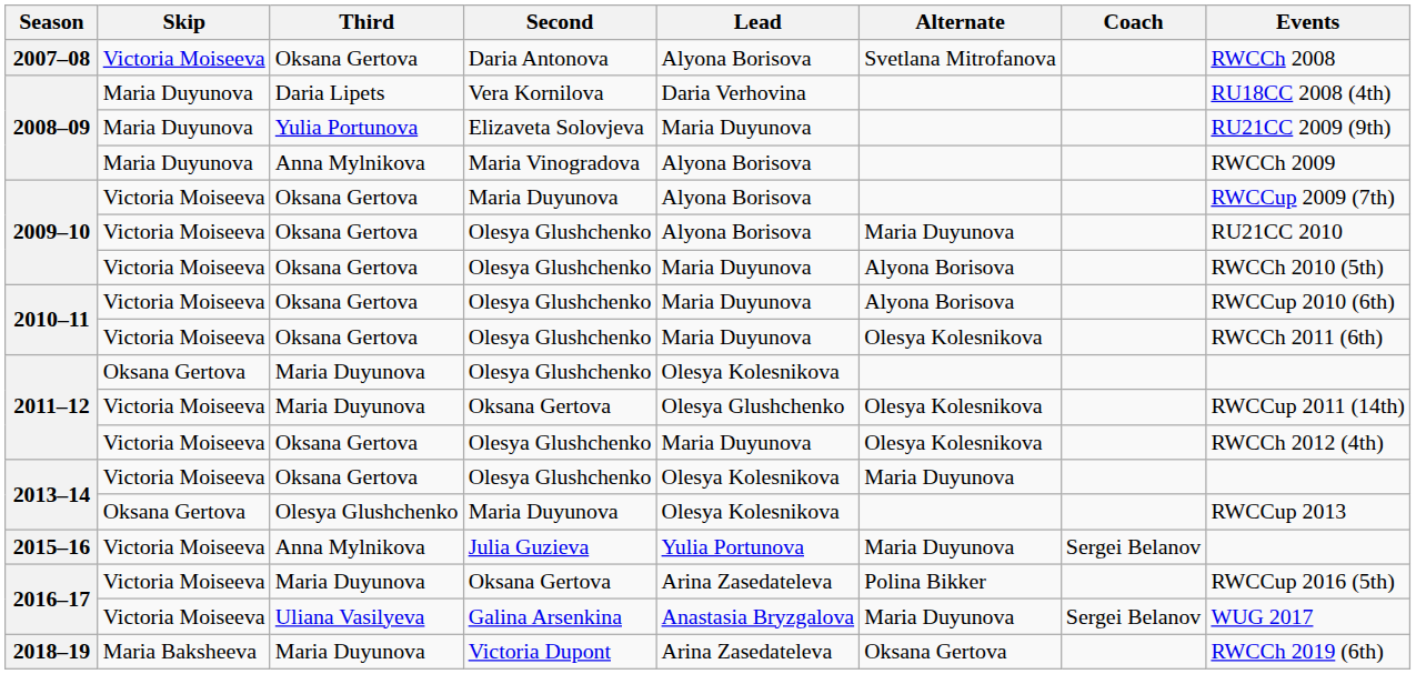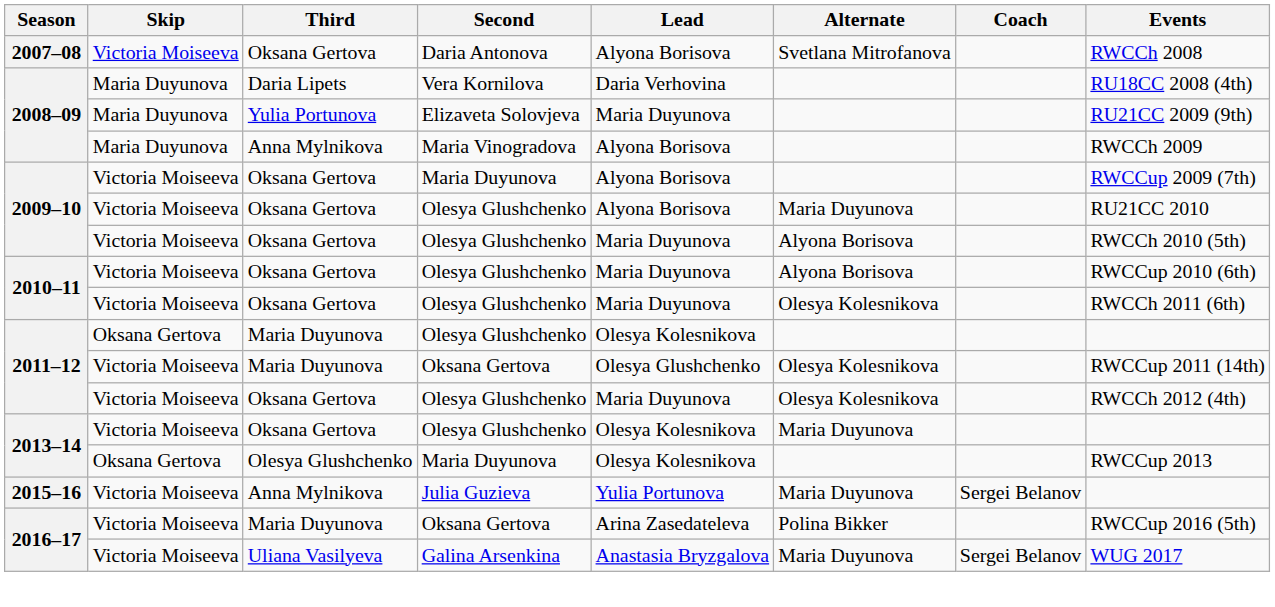 <table class="wikitable">
 <tr>
 <th scope="col" width=60>Season</th>
 <th scope="col">Skip</th>
 <th scope="col">Third</th>
 <th scope="col">Second</th>
 <th scope="col">Lead</th>
 <th scope="col">Alternate</th>
 <th scope="col">Coach</th>
 <th scope="col">Events</th>
 </tr>
 <tr>
 <th scope="row">2007–08</th>
 <td><a href='#'>Victoria Moiseeva</a></td>
 <td>Oksana Gertova</td>
 <td>Daria Antonova</td>
 <td>Alyona Borisova</td>
 <td>Svetlana Mitrofanova</td>
 <td></td>
 <td><a href='#'>RWCCh</a> 2008 </td>
 </tr>
 <tr>
 <th scope="row" rowspan=3>2008–09</th>
 <td>Maria Duyunova</td>
 <td>Daria Lipets</td>
 <td>Vera Kornilova</td>
 <td>Daria Verhovina</td>
 <td></td>
 <td></td>
 <td><a href='#'>RU18CC</a> 2008 (4th)</td>
 </tr>
 <tr>
 <td>Maria Duyunova</td>
 <td><a href='#'>Yulia Portunova</a></td>
 <td>Elizaveta Solovjeva</td>
 <td>Maria Duyunova</td>
 <td></td>
 <td></td>
 <td><a href='#'>RU21CC</a> 2009 (9th)</td>
 </tr>
 <tr>
 <td>Maria Duyunova</td>
 <td>Anna Mylnikova</td>
 <td>Maria Vinogradova</td>
 <td>Alyona Borisova</td>
 <td></td>
 <td></td>
 <td>RWCCh 2009 </td>
 </tr>
 <tr>
 <th scope="row" rowspan=3>2009–10</th>
 <td>Victoria Moiseeva</td>
 <td>Oksana Gertova</td>
 <td>Maria Duyunova</td>
 <td>Alyona Borisova</td>
 <td></td>
 <td></td>
 <td><a href='#'>RWCCup</a> 2009 (7th)</td>
 </tr>
 <tr>
 <td>Victoria Moiseeva</td>
 <td>Oksana Gertova</td>
 <td>Olesya Glushchenko</td>
 <td>Alyona Borisova</td>
 <td>Maria Duyunova</td>
 <td></td>
 <td>RU21CC 2010 </td>
 </tr>
 <tr>
 <td>Victoria Moiseeva</td>
 <td>Oksana Gertova</td>
 <td>Olesya Glushchenko</td>
 <td>Maria Duyunova</td>
 <td>Alyona Borisova</td>
 <td></td>
 <td>RWCCh 2010 (5th)</td>
 </tr>
 <tr>
 <th scope="row" rowspan=2>2010–11</th>
 <td>Victoria Moiseeva</td>
 <td>Oksana Gertova</td>
 <td>Olesya Glushchenko</td>
 <td>Maria Duyunova</td>
 <td>Alyona Borisova</td>
 <td></td>
 <td>RWCCup 2010 (6th)</td>
 </tr>
 <tr>
 <td>Victoria Moiseeva</td>
 <td>Oksana Gertova</td>
 <td>Olesya Glushchenko</td>
 <td>Maria Duyunova</td>
 <td>Olesya Kolesnikova</td>
 <td></td>
 <td>RWCCh 2011 (6th)</td>
 </tr>
 <tr>
 <th scope="row" rowspan=3>2011–12</th>
 <td>Oksana Gertova</td>
 <td>Maria Duyunova</td>
 <td>Olesya Glushchenko</td>
 <td>Olesya Kolesnikova</td>
 <td></td>
 <td></td>
 <td></td>
 </tr>
 <tr>
 <td>Victoria Moiseeva</td>
 <td>Maria Duyunova</td>
 <td>Oksana Gertova</td>
 <td>Olesya Glushchenko</td>
 <td>Olesya Kolesnikova</td>
 <td></td>
 <td>RWCCup 2011 (14th)</td>
 </tr>
 <tr>
 <td>Victoria Moiseeva</td>
 <td>Oksana Gertova</td>
 <td>Olesya Glushchenko</td>
 <td>Maria Duyunova</td>
 <td>Olesya Kolesnikova</td>
 <td></td>
 <td>RWCCh 2012 (4th)</td>
 </tr>
 <tr>
 <th scope="row" rowspan=2>2013–14</th>
 <td>Victoria Moiseeva</td>
 <td>Oksana Gertova</td>
 <td>Olesya Glushchenko</td>
 <td>Olesya Kolesnikova</td>
 <td>Maria Duyunova</td>
 <td></td>
 <td></td>
 </tr>
 <tr>
 <td>Oksana Gertova</td>
 <td>Olesya Glushchenko</td>
 <td>Maria Duyunova</td>
 <td>Olesya Kolesnikova</td>
 <td></td>
 <td></td>
 <td>RWCCup 2013 </td>
 </tr>
 <tr>
 <th scope="row">2015–16</th>
 <td>Victoria Moiseeva</td>
 <td>Anna Mylnikova</td>
 <td><a href='#'>Julia Guzieva</a></td>
 <td><a href='#'>Yulia Portunova</a></td>
 <td>Maria Duyunova</td>
 <td>Sergei Belanov</td>
 <td></td>
 </tr>
 <tr>
 <th scope="row" rowspan=2>2016–17</th>
 <td>Victoria Moiseeva</td>
 <td>Maria Duyunova</td>
 <td>Oksana Gertova</td>
 <td>Arina Zasedateleva</td>
 <td>Polina Bikker</td>
 <td></td>
 <td>RWCCup 2016 (5th)</td>
 </tr>
 <tr>
 <td>Victoria Moiseeva</td>
 <td><a href='#'>Uliana Vasilyeva</a></td>
 <td><a href='#'>Galina Arsenkina</a></td>
 <td><a href='#'>Anastasia Bryzgalova</a></td>
 <td>Maria Duyunova</td>
 <td>Sergei Belanov</td>
 <td><a href='#'>WUG 2017</a> </td>
 </tr>
-<tr>
-<th scope="row">2018–19</th>
-<td>Maria Baksheeva</td>
-<td>Maria Duyunova</td>
-<td><a href='#'>Victoria Dupont</a></td>
-<td>Arina Zasedateleva</td>
-<td>Oksana Gertova</td>
-<td></td>
-<td><a href='#'>RWCCh 2019</a> (6th)</td>
-</tr>
 </table>
